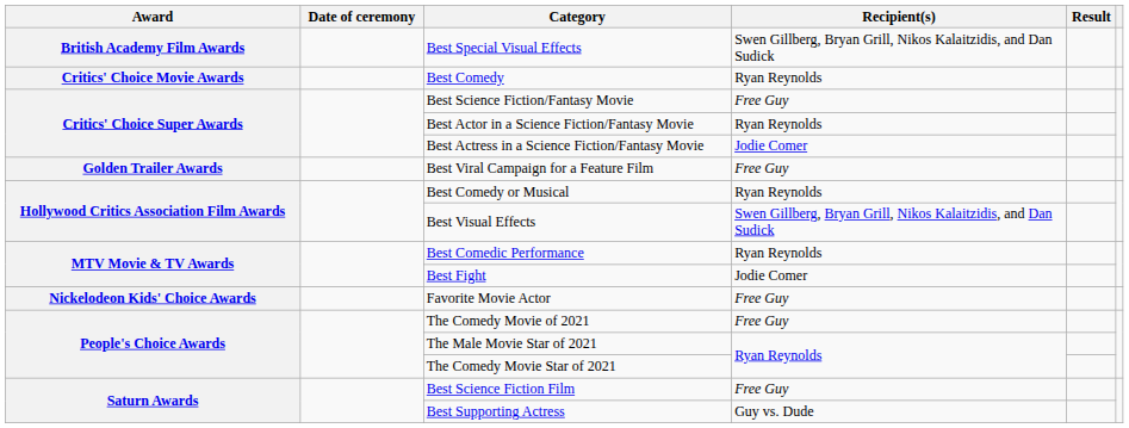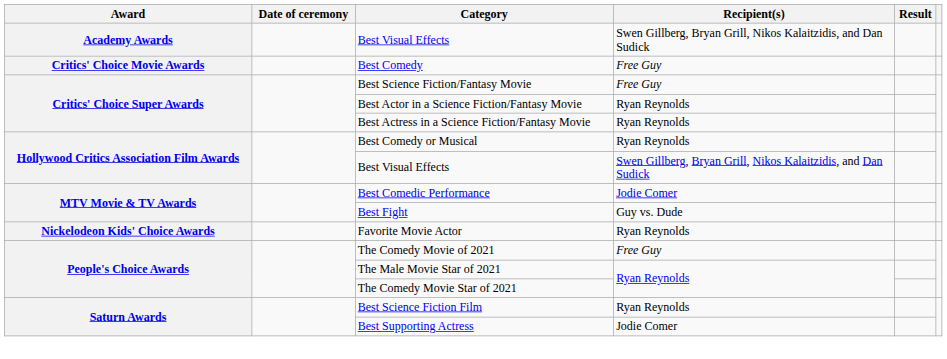 <table class="wikitable sortable plainrowheaders" style="width: 99%;">
 <tr>
 <th scope="col">Award</th>
 <th scope="col">Date of ceremony</th>
 <th scope="col">Category</th>
 <th scope="col" style="width:30%;">Recipient(s)</th>
 <th scope="col">Result</th>
 <th scope="col" class="unsortable"></th>
 </tr>
 <tr>
-<th scope="row" style="text-align:center;"><a href='#'>British Academy Film Awards</a></th>
+<th scope="row" style="text-align:center;"><a href='#'>Academy Awards</a></th>
 <td><a href='#'></a></td>
-<td><a href='#'>Best Special Visual Effects</a></td>
+<td><a href='#'>Best Visual Effects</a></td>
 <td>Swen Gillberg, Bryan Grill, Nikos Kalaitzidis, and Dan Sudick</td>
 <td></td>
 <td style="text-align:center;"></td>
 </tr>
 <tr>
 <th scope="row" style="text-align:center;"><a href='#'>Critics' Choice Movie Awards</a></th>
 <td><a href='#'></a></td>
 <td><a href='#'>Best Comedy</a></td>
-<td>Ryan Reynolds</td>
+<td><em>Free Guy</em></td>
 <td></td>
 <td style="text-align:center;"></td>
 </tr>
 <tr>
 <th scope="row" style="text-align:center;" rowspan="3"><a href='#'>Critics' Choice Super Awards</a></th>
 <td rowspan="3"><a href='#'></a></td>
 <td>Best Science Fiction/Fantasy Movie</td>
 <td><em>Free Guy</em></td>
 <td></td>
 <td style="text-align:center;" rowspan="3"></td>
 </tr>
 <tr>
 <td>Best Actor in a Science Fiction/Fantasy Movie</td>
 <td>Ryan Reynolds</td>
 <td></td>
 </tr>
 <tr>
 <td>Best Actress in a Science Fiction/Fantasy Movie</td>
-<td><a href='#'>Jodie Comer</a></td>
+<td>Ryan Reynolds</td>
 <td></td>
-</tr>
-<tr>
-<th scope="row" style="text-align:center;"><a href='#'>Golden Trailer Awards</a></th>
-<td></td>
-<td>Best Viral Campaign for a Feature Film</td>
-<td><em>Free Guy</em></td>
-<td></td>
-<td style="text-align:center;"></td>
 </tr>
 <tr>
 <th scope="row" style="text-align:center;" rowspan="2"><a href='#'>Hollywood Critics Association Film Awards</a></th>
 <td rowspan="2"><a href='#'></a></td>
 <td>Best Comedy or Musical</td>
 <td>Ryan Reynolds</td>
 <td></td>
 <td rowspan="2" style="text-align:center;"></td>
 </tr>
 <tr>
 <td>Best Visual Effects</td>
 <td><a href='#'>Swen Gillberg</a>, <a href='#'>Bryan Grill</a>, <a href='#'>Nikos Kalaitzidis</a>, and <a href='#'>Dan Sudick</a></td>
 <td></td>
 </tr>
 <tr>
 <th scope="row" style="text-align:center;" rowspan="2"><a href='#'>MTV Movie & TV Awards</a></th>
 <td rowspan="2"><a href='#'></a></td>
 <td><a href='#'>Best Comedic Performance</a></td>
-<td>Ryan Reynolds</td>
+<td><a href='#'>Jodie Comer</a></td>
 <td></td>
 <td style="text-align:center;" rowspan="2"></td>
 </tr>
 <tr>
 <td><a href='#'>Best Fight</a></td>
-<td>Jodie Comer</td>
+<td>Guy vs. Dude</td>
 <td></td>
 </tr>
 <tr>
 <th scope="row" style="text-align:center;"><a href='#'>Nickelodeon Kids' Choice Awards</a></th>
 <td><a href='#'></a></td>
 <td>Favorite Movie Actor</td>
-<td><em>Free Guy</em></td>
+<td>Ryan Reynolds</td>
 <td></td>
 <td style="text-align:center;"></td>
 </tr>
 <tr>
 <th scope="row" style="text-align:center;" rowspan="3"><a href='#'>People's Choice Awards</a></th>
 <td rowspan="3"><a href='#'></a></td>
 <td>The Comedy Movie of 2021</td>
 <td><em>Free Guy</em></td>
 <td></td>
 <td rowspan="3" style="text-align:center;"></td>
 </tr>
 <tr>
 <td>The Male Movie Star of 2021</td>
 <td rowspan="2"><a href='#'>Ryan Reynolds</a></td>
 <td></td>
 </tr>
 <tr>
 <td>The Comedy Movie Star of 2021</td>
 <td></td>
 </tr>
 <tr>
 <th scope="row" style="text-align:center;" rowspan="2"><a href='#'>Saturn Awards</a></th>
 <td rowspan="2"><a href='#'></a></td>
 <td><a href='#'>Best Science Fiction Film</a></td>
-<td><em>Free Guy</em></td>
+<td>Ryan Reynolds</td>
 <td></td>
 <td style="text-align:center;" rowspan="2"></td>
 </tr>
 <tr>
 <td><a href='#'>Best Supporting Actress</a></td>
-<td>Guy vs. Dude</td>
+<td>Jodie Comer</td>
 <td></td>
 </tr>
 </table>
